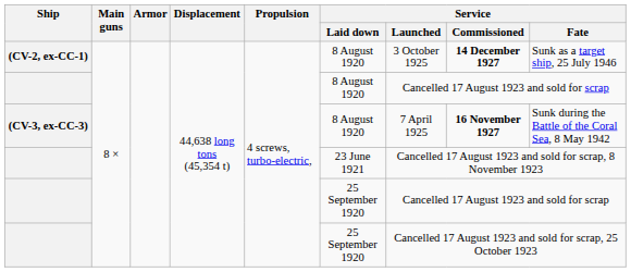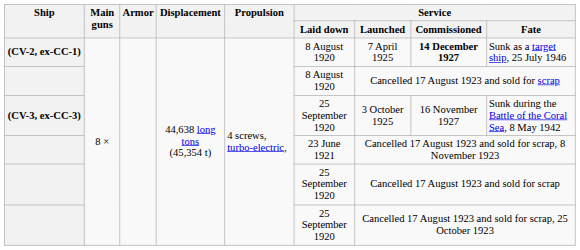 <table class="wikitable plainrowheaders" style="width:98%; text-align:center;">
 <tr valign="top">
 <th scope="col" rowspan="2" style="width:14%;">Ship</th>
 <th scope="col" rowspan="2">Main guns</th>
 <th scope="col" rowspan="2">Armor</th>
 <th scope="col" rowspan="2">Displacement</th>
 <th scope="col" rowspan="2">Propulsion</th>
 <th scope="col" colspan="4">Service</th>
 </tr>
 <tr valign="top">
 <th scope="col">Laid down</th>
 <th scope="col">Launched</th>
 <th scope="col">Commissioned</th>
 <th scope="col">Fate</th>
 </tr>
 <tr>
 <th scope="row" data-sort-value="1"> (CV-2, ex-CC-1)</th>
 <td rowspan="6">8 × </td>
 <td rowspan="6"></td>
 <td rowspan="6">44,638 <a href='#'>long tons</a><br>(45,354 t)</td>
 <td style="text-align:left;" rowspan="6">4 screws, <a href='#'>turbo-electric</a>,<br></td>
 <td>8 August 1920</td>
-<td>3 October 1925</td>
+<td>7 April 1925</td>
 <td><strong>14 December 1927</strong></td>
 <td style="text-align: left;">Sunk as a <a href='#'>target ship</a>, 25 July 1946</td>
 </tr>
 <tr>
 <th scope="row" data-sort-value="2"></th>
 <td>8 August 1920</td>
 <td colspan="3">Cancelled 17 August 1923 and sold for <a href='#'>scrap</a></td>
 </tr>
 <tr>
 <th scope="row" data-sort-value="3"> (CV-3, ex-CC-3)</th>
-<td>8 August 1920</td>
-<td>7 April 1925</td>
-<td><strong>16 November 1927</strong></td>
+<td>25 September 1920</td>
+<td>3 October 1925</td>
+<td>16 November 1927</td>
 <td style="text-align: left;">Sunk during the <a href='#'>Battle of the Coral Sea</a>, 8 May 1942</td>
 </tr>
 <tr>
 <th scope="row" data-sort-value="4"></th>
 <td>23 June 1921</td>
 <td colspan="3" data-sort-value="17 August 1923">Cancelled 17 August 1923 and sold for scrap, 8 November 1923</td>
 </tr>
 <tr>
 <th scope="row" data-sort-value="5"></th>
 <td>25 September 1920</td>
 <td colspan="3" data-sort-value="17 August 1923">Cancelled 17 August 1923 and sold for scrap</td>
 </tr>
 <tr>
 <th scope="row" data-sort-value="6" style="white-space: nowrap;"></th>
 <td>25 September 1920</td>
 <td colspan="3" data-sort-value="17 August 1923">Cancelled 17 August 1923 and sold for scrap, 25 October 1923</td>
 </tr>
 </table>
